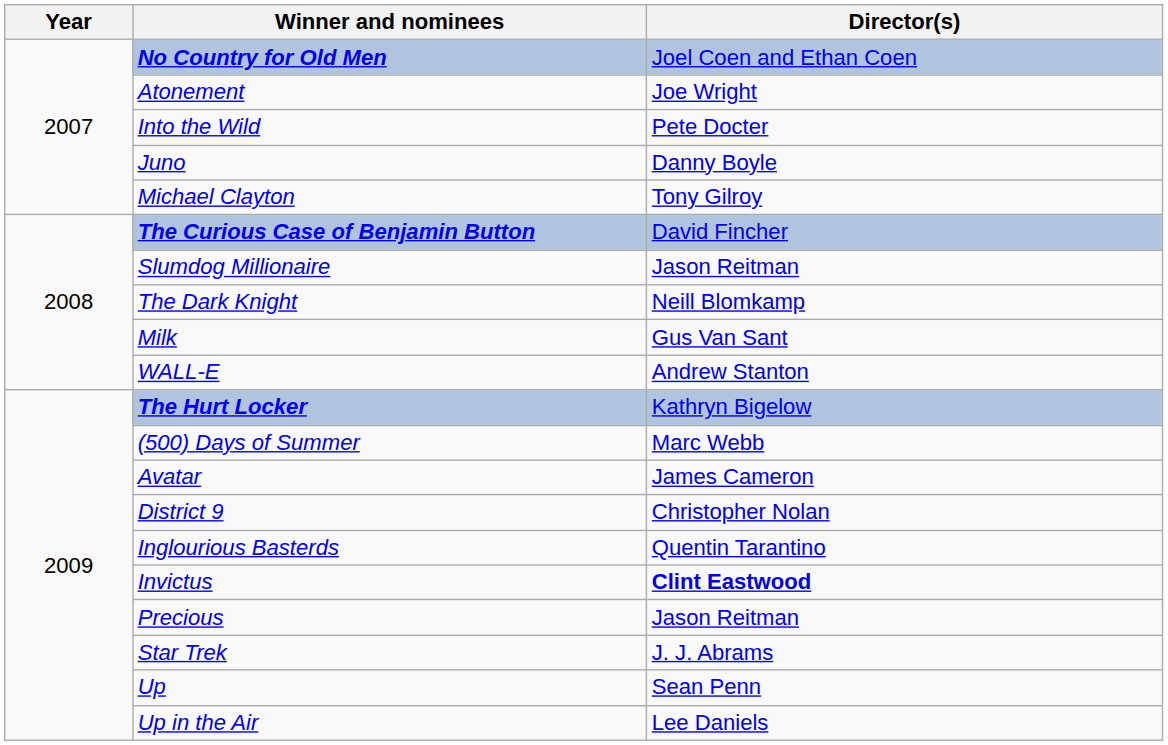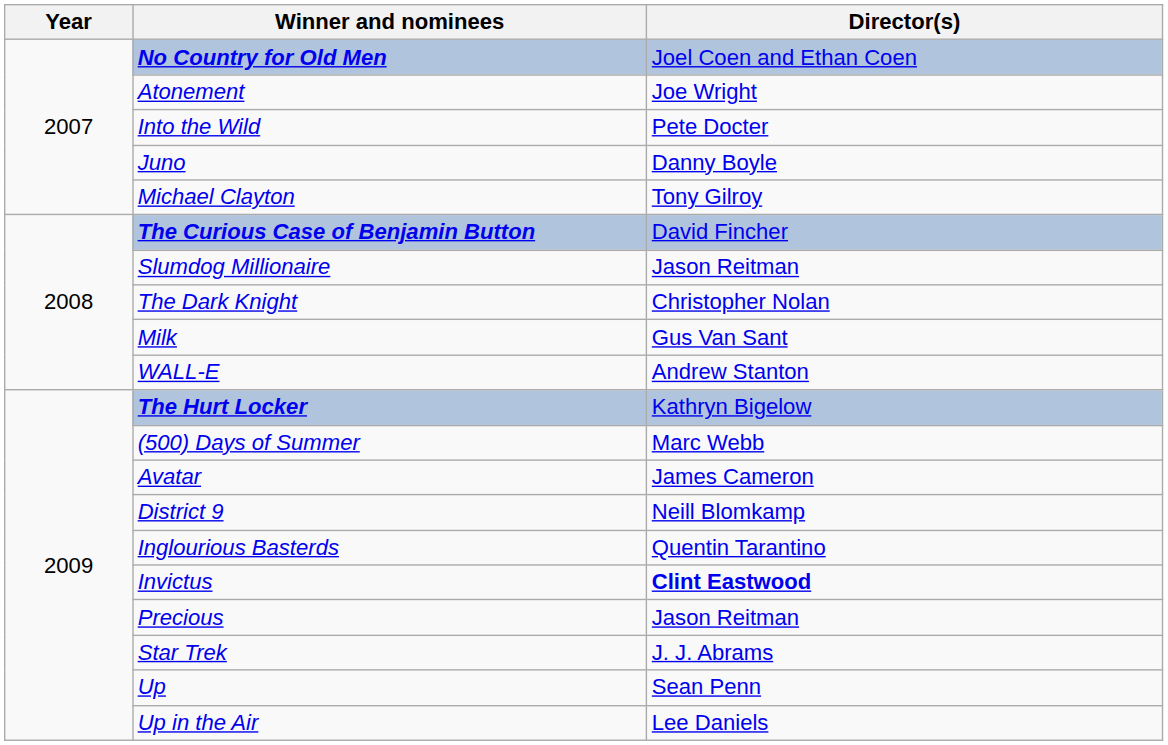 <table class="wikitable" width="95%" cellpadding="5">
 <tr>
 <th width="100"><strong>Year</strong></th>
 <th width="450"><strong>Winner and nominees</strong></th>
 <th width="450"><strong>Director(s)</strong></th>
 </tr>
 <tr>
 <td rowspan="5" style="text-align:center;">2007</td>
 <td style="background:#B0C4DE;"><strong><em><a href='#'>No Country for Old Men</a></em></strong></td>
 <td style="background:#B0C4DE;"><a href='#'>Joel Coen and Ethan Coen</a></td>
 </tr>
 <tr>
 <td><em><a href='#'>Atonement</a></em></td>
 <td><a href='#'>Joe Wright</a></td>
 </tr>
 <tr>
 <td><em><a href='#'>Into the Wild</a></em></td>
 <td><a href='#'>Pete Docter</a></td>
 </tr>
 <tr>
 <td><em><a href='#'>Juno</a></em></td>
 <td><a href='#'>Danny Boyle</a></td>
 </tr>
 <tr>
 <td><em><a href='#'>Michael Clayton</a></em></td>
 <td><a href='#'>Tony Gilroy</a></td>
 </tr>
 <tr>
 <td rowspan="5" style="text-align:center;">2008</td>
 <td style="background:#B0C4DE;"><strong><em><a href='#'>The Curious Case of Benjamin Button</a></em></strong></td>
 <td style="background:#B0C4DE;"><a href='#'>David Fincher</a></td>
 </tr>
 <tr>
 <td><em><a href='#'>Slumdog Millionaire</a></em></td>
 <td><a href='#'>Jason Reitman</a></td>
 </tr>
 <tr>
 <td><em><a href='#'>The Dark Knight</a></em></td>
-<td><a href='#'>Neill Blomkamp</a></td>
+<td><a href='#'>Christopher Nolan</a></td>
 </tr>
 <tr>
 <td><em><a href='#'>Milk</a></em></td>
 <td><a href='#'>Gus Van Sant</a></td>
 </tr>
 <tr>
 <td><em><a href='#'>WALL-E</a></em></td>
 <td><a href='#'>Andrew Stanton</a></td>
 </tr>
 <tr>
 <td rowspan="10" style="text-align:center;">2009</td>
 <td style="background:#B0C4DE;"><strong><em><a href='#'>The Hurt Locker</a></em></strong></td>
 <td style="background:#B0C4DE;"><a href='#'>Kathryn Bigelow</a></td>
 </tr>
 <tr>
 <td><em><a href='#'>(500) Days of Summer</a></em></td>
 <td><a href='#'>Marc Webb</a></td>
 </tr>
 <tr>
 <td><em><a href='#'>Avatar</a></em></td>
 <td><a href='#'>James Cameron</a></td>
 </tr>
 <tr>
 <td><em><a href='#'>District 9</a></em></td>
-<td><a href='#'>Christopher Nolan</a></td>
+<td><a href='#'>Neill Blomkamp</a></td>
 </tr>
 <tr>
 <td><em><a href='#'>Inglourious Basterds</a></em></td>
 <td><a href='#'>Quentin Tarantino</a></td>
 </tr>
 <tr>
 <td><em><a href='#'>Invictus</a></em></td>
 <td><strong><a href='#'>Clint Eastwood</a></strong></td>
 </tr>
 <tr>
 <td><em><a href='#'>Precious</a></em></td>
 <td><a href='#'>Jason Reitman</a></td>
 </tr>
 <tr>
 <td><em><a href='#'>Star Trek</a></em></td>
 <td><a href='#'>J. J. Abrams</a></td>
 </tr>
 <tr>
 <td><em><a href='#'>Up</a></em></td>
 <td><a href='#'>Sean Penn</a></td>
 </tr>
 <tr>
 <td><em><a href='#'>Up in the Air</a></em></td>
 <td><a href='#'>Lee Daniels</a></td>
 </tr>
 </table>
